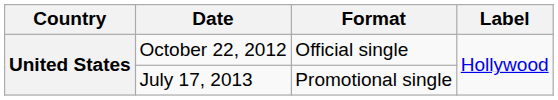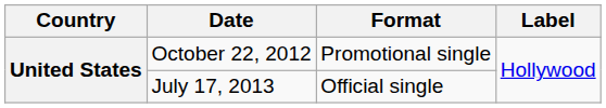 <table class="wikitable plainrowheaders">
 <tr>
 <th scope="col">Country</th>
 <th scope="col">Date</th>
 <th scope="col">Format</th>
 <th scope="col">Label</th>
 </tr>
 <tr>
 <th scope="row" rowspan="2">United States</th>
 <td>October 22, 2012</td>
-<td>Official single</td>
+<td>Promotional single</td>
 <td rowspan="2"><a href='#'>Hollywood</a></td>
 </tr>
 <tr>
 <td>July 17, 2013</td>
-<td>Promotional single</td>
+<td>Official single</td>
 </tr>
 </table>
